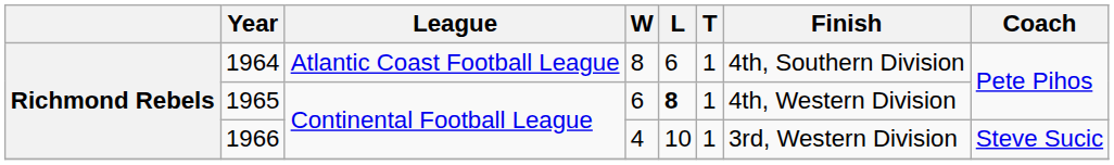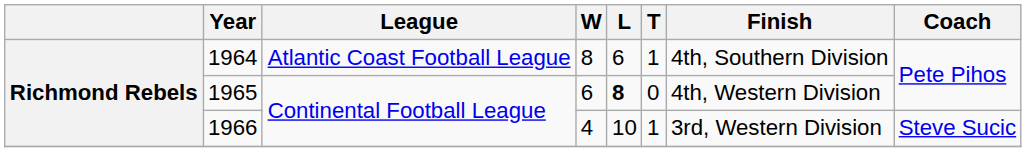 <table class="wikitable">
 <tr>
 <th></th>
 <th>Year</th>
 <th>League</th>
 <th>W</th>
 <th>L</th>
 <th>T</th>
 <th>Finish</th>
 <th>Coach</th>
 </tr>
 <tr>
 <th rowspan=3>Richmond Rebels</th>
 <td>1964</td>
 <td><a href='#'>Atlantic Coast Football League</a></td>
 <td>8</td>
 <td>6</td>
 <td>1</td>
 <td>4th, Southern Division</td>
 <td rowspan=2><a href='#'>Pete Pihos</a></td>
 </tr>
 <tr>
 <td>1965</td>
 <td rowspan=2><a href='#'>Continental Football League</a></td>
 <td>6</td>
 <td><strong>8</strong></td>
-<td>1</td>
+<td>0</td>
 <td>4th, Western Division</td>
 </tr>
 <tr>
 <td>1966</td>
 <td>4</td>
 <td>10</td>
 <td>1</td>
 <td>3rd, Western Division</td>
 <td><a href='#'>Steve Sucic</a></td>
 </tr>
 <tr>
 </tr>
 </table>
